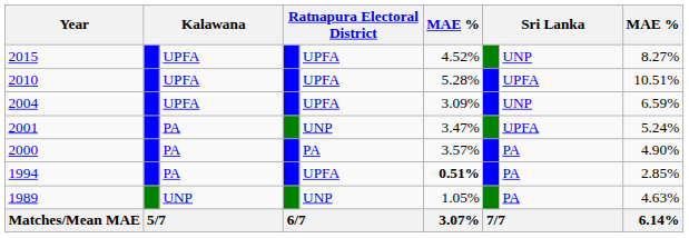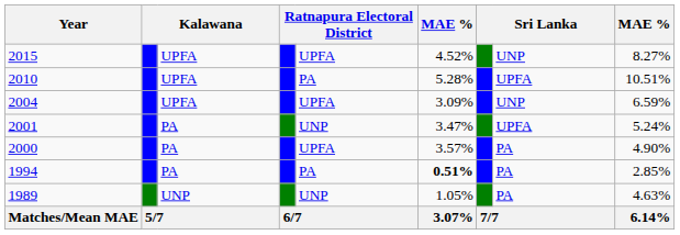 <table class="wikitable">
 <tr>
 <th>Year</th>
 <th colspan="2" width="144px">Kalawana</th>
 <th colspan="2" width="144px"><a href='#'>Ratnapura Electoral District</a></th>
 <th><a href='#'>MAE</a> %</th>
 <th colspan="2" width="144px">Sri Lanka</th>
 <th>MAE %</th>
 </tr>
 <tr>
 <td><a href='#'>2015</a></td>
 <td style="background-color:blue;" width="10px"></td>
 <td style="text-align:left;"><a href='#'>UPFA</a></td>
 <td style="background-color:blue;" width="10px"></td>
 <td style="text-align:left;"><a href='#'>UPFA</a></td>
 <td style="text-align:right;">4.52%</td>
 <td style="background-color:green;" width="10px"></td>
 <td style="text-align:left;"><a href='#'>UNP</a></td>
 <td style="text-align:right;">8.27%</td>
 </tr>
 <tr>
 <td><a href='#'>2010</a></td>
 <td style="background-color:blue;" width="10px"></td>
 <td style="text-align:left;"><a href='#'>UPFA</a></td>
 <td style="background-color:blue;" width="10px"></td>
-<td style="text-align:left;"><a href='#'>UPFA</a></td>
+<td style="text-align:left;"><a href='#'>PA</a></td>
 <td style="text-align:right;">5.28%</td>
 <td style="background-color:blue;" width="10px"></td>
 <td style="text-align:left;"><a href='#'>UPFA</a></td>
 <td style="text-align:right;">10.51%</td>
 </tr>
 <tr>
 <td><a href='#'>2004</a></td>
 <td style="background-color:blue;" width="10px"></td>
 <td style="text-align:left;"><a href='#'>UPFA</a></td>
 <td style="background-color:blue;" width="10px"></td>
 <td style="text-align:left;"><a href='#'>UPFA</a></td>
 <td style="text-align:right;">3.09%</td>
 <td style="background-color:blue;" width="10px"></td>
 <td style="text-align:left;"><a href='#'>UNP</a></td>
 <td style="text-align:right;">6.59%</td>
 </tr>
 <tr>
 <td><a href='#'>2001</a></td>
 <td style="background-color:blue;" width="10px"></td>
 <td style="text-align:left;"><a href='#'>PA</a></td>
 <td style="background-color:green;" width="10px"></td>
 <td style="text-align:left;"><a href='#'>UNP</a></td>
 <td style="text-align:right;">3.47%</td>
 <td style="background-color:green;" width="10px"></td>
 <td style="text-align:left;"><a href='#'>UPFA</a></td>
 <td style="text-align:right;">5.24%</td>
 </tr>
 <tr>
 <td><a href='#'>2000</a></td>
 <td style="background-color:blue;" width="10px"></td>
 <td style="text-align:left;"><a href='#'>PA</a></td>
 <td style="background-color:blue;" width="10px"></td>
-<td style="text-align:left;"><a href='#'>PA</a></td>
+<td style="text-align:left;"><a href='#'>UPFA</a></td>
 <td style="text-align:right;">3.57%</td>
 <td style="background-color:blue;" width="10px"></td>
 <td style="text-align:left;"><a href='#'>PA</a></td>
 <td style="text-align:right;">4.90%</td>
 </tr>
 <tr>
 <td><a href='#'>1994</a></td>
 <td style="background-color:blue;" width="10px"></td>
 <td style="text-align:left;"><a href='#'>PA</a></td>
 <td style="background-color:blue;" width="10px"></td>
-<td style="text-align:left;"><a href='#'>UPFA</a></td>
+<td style="text-align:left;"><a href='#'>PA</a></td>
 <td style="text-align:right;"><strong>0.51%</strong></td>
 <td style="background-color:blue;" width="10px"></td>
 <td style="text-align:left;"><a href='#'>PA</a></td>
 <td style="text-align:right;">2.85%</td>
 </tr>
 <tr>
 <td><a href='#'>1989</a></td>
 <td style="background-color:green;" width="10px"></td>
 <td style="text-align:left;"><a href='#'>UNP</a></td>
 <td style="background-color:green;" width="10px"></td>
 <td style="text-align:left;"><a href='#'>UNP</a></td>
 <td style="text-align:right;">1.05%</td>
 <td style="background-color:green;" width="10px"></td>
 <td style="text-align:left;"><a href='#'>PA</a></td>
 <td style="text-align:right;">4.63%</td>
 </tr>
 <tr>
 <th>Matches/Mean MAE</th>
 <th style="text-align:left;"colspan="2" width="144px">5/7</th>
 <th style="text-align:left;"colspan="2" width="144px">6/7</th>
 <th style="text-align:right;">3.07%</th>
 <th style="text-align:left;"colspan="2" width="144px">7/7</th>
 <th style="text-align:right;">6.14%</th>
 </tr>
 </table>
